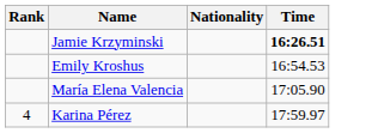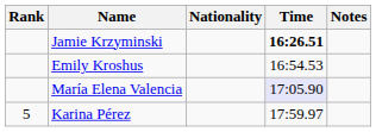 <table class="wikitable sortable" style="text-align:center">
 <tr>
 <th>Rank</th>
 <th>Name</th>
 <th>Nationality</th>
 <th>Time</th>
+<th>Notes</th>
 </tr>
 <tr>
 <td align=center></td>
 <td align=left><a href='#'>Jamie Krzyminski</a></td>
 <td align=left></td>
 <td><strong>16:26.51</strong></td>
+<td></td>
 </tr>
 <tr>
 <td align=center></td>
 <td align=left><a href='#'>Emily Kroshus</a></td>
 <td align=left></td>
 <td>16:54.53</td>
+<td></td>
 </tr>
 <tr>
 <td align=center></td>
 <td align=left><a href='#'>María Elena Valencia</a></td>
 <td align=left></td>
-<td>17:05.90</td>
+<td style="background: lavender;">17:05.90</td>
+<td></td>
 </tr>
 <tr>
-<td align=center>4</td>
+<td align=center>5</td>
 <td align=left><a href='#'>Karina Pérez</a></td>
 <td align=left></td>
 <td>17:59.97</td>
+<td></td>
 </tr>
 </table>
